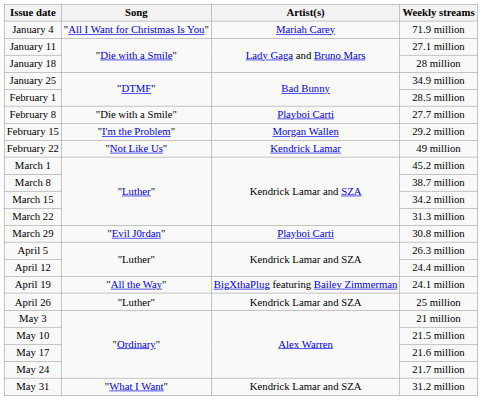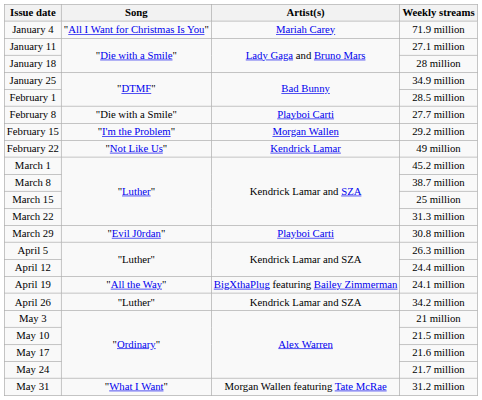 <table class="wikitable sortable" style="text-align: center;">
 <tr>
 <th>Issue date</th>
 <th>Song</th>
 <th>Artist(s)</th>
 <th>Weekly streams</th>
 </tr>
 <tr>
 <td>January 4</td>
 <td>"<a href='#'>All I Want for Christmas Is You</a>"</td>
 <td><a href='#'>Mariah Carey</a></td>
 <td>71.9 million</td>
 </tr>
 <tr>
 <td>January 11</td>
 <td rowspan="2">"<a href='#'>Die with a Smile</a>"</td>
 <td rowspan="2"><a href='#'>Lady Gaga</a> and <a href='#'>Bruno Mars</a></td>
 <td>27.1 million</td>
 </tr>
 <tr>
 <td>January 18</td>
 <td>28 million</td>
 </tr>
 <tr>
 <td>January 25</td>
 <td rowspan="2">"<a href='#'>DTMF</a>"</td>
 <td rowspan="2"><a href='#'>Bad Bunny</a></td>
 <td>34.9 million</td>
 </tr>
 <tr>
 <td>February 1</td>
 <td>28.5 million</td>
 </tr>
 <tr>
 <td>February 8</td>
 <td>"Die with a Smile"</td>
 <td><a href='#'>Playboi Carti</a></td>
 <td>27.7 million</td>
 </tr>
 <tr>
 <td>February 15</td>
 <td>"<a href='#'>I'm the Problem</a>"</td>
 <td><a href='#'>Morgan Wallen</a></td>
 <td>29.2 million</td>
 </tr>
 <tr>
 <td>February 22</td>
 <td>"<a href='#'>Not Like Us</a>"</td>
 <td><a href='#'>Kendrick Lamar</a></td>
 <td>49 million</td>
 </tr>
 <tr>
 <td>March 1</td>
 <td rowspan="4">"<a href='#'>Luther</a>"</td>
 <td rowspan="4">Kendrick Lamar and <a href='#'>SZA</a></td>
 <td>45.2 million</td>
 </tr>
 <tr>
 <td>March 8</td>
 <td>38.7 million</td>
 </tr>
 <tr>
 <td>March 15</td>
-<td>34.2 million</td>
+<td>25 million</td>
 </tr>
 <tr>
 <td>March 22</td>
 <td>31.3 million</td>
 </tr>
 <tr>
 <td>March 29</td>
 <td>"<a href='#'>Evil J0rdan</a>"</td>
 <td><a href='#'>Playboi Carti</a></td>
 <td>30.8 million</td>
 </tr>
 <tr>
 <td>April 5</td>
 <td rowspan="2">"Luther"</td>
 <td rowspan="2">Kendrick Lamar and SZA</td>
 <td>26.3 million</td>
 </tr>
 <tr>
 <td>April 12</td>
 <td>24.4 million</td>
 </tr>
 <tr>
 <td>April 19</td>
 <td>"<a href='#'>All the Way</a>"</td>
 <td><a href='#'>BigXthaPlug</a> featuring <a href='#'>Bailey Zimmerman</a></td>
 <td>24.1 million</td>
 </tr>
 <tr>
 <td>April 26</td>
 <td>"Luther"</td>
 <td>Kendrick Lamar and SZA</td>
-<td>25 million</td>
+<td>34.2 million</td>
 </tr>
 <tr>
 <td>May 3</td>
 <td rowspan="4">"<a href='#'>Ordinary</a>"</td>
 <td rowspan="4"><a href='#'>Alex Warren</a></td>
 <td>21 million</td>
 </tr>
 <tr>
 <td>May 10</td>
 <td>21.5 million</td>
 </tr>
 <tr>
 <td>May 17</td>
 <td>21.6 million</td>
 </tr>
 <tr>
 <td>May 24</td>
 <td>21.7 million</td>
 </tr>
 <tr>
 <td>May 31</td>
 <td>"<a href='#'>What I Want</a>"</td>
-<td>Kendrick Lamar and SZA</td>
+<td>Morgan Wallen featuring <a href='#'>Tate McRae</a></td>
 <td>31.2 million</td>
 </tr>
 </table>
